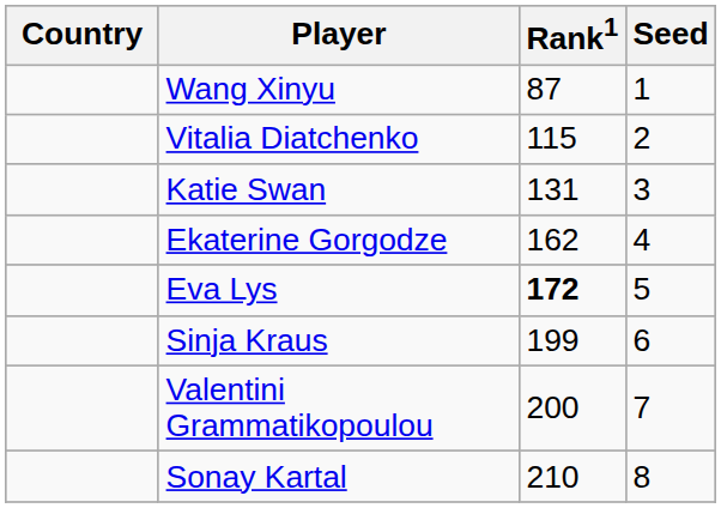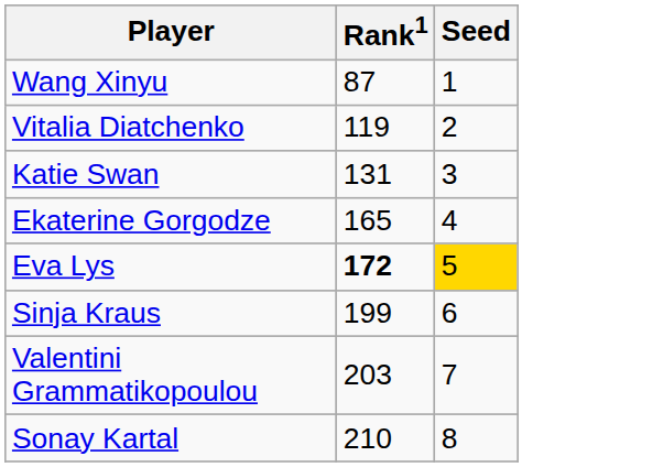 <table class="sortable wikitable">
 <tr>
-<th width="70">Country</th>
 <th width="175">Player</th>
 <th>Rank<sup>1</sup></th>
 <th>Seed</th>
 </tr>
 <tr>
-<td></td>
 <td><a href='#'>Wang Xinyu</a></td>
 <td>87</td>
 <td>1</td>
 </tr>
 <tr>
-<td></td>
 <td><a href='#'>Vitalia Diatchenko</a></td>
-<td>115</td>
+<td>119</td>
 <td>2</td>
 </tr>
 <tr>
-<td></td>
 <td><a href='#'>Katie Swan</a></td>
 <td>131</td>
 <td>3</td>
 </tr>
 <tr>
-<td></td>
 <td><a href='#'>Ekaterine Gorgodze</a></td>
-<td>162</td>
+<td>165</td>
 <td>4</td>
 </tr>
 <tr>
-<td></td>
 <td><a href='#'>Eva Lys</a></td>
 <td><strong>172</strong></td>
-<td>5</td>
+<td style="background: gold;">5</td>
 </tr>
 <tr>
-<td></td>
 <td><a href='#'>Sinja Kraus</a></td>
 <td>199</td>
 <td>6</td>
 </tr>
 <tr>
-<td></td>
 <td><a href='#'>Valentini Grammatikopoulou</a></td>
-<td>200</td>
+<td>203</td>
 <td>7</td>
 </tr>
 <tr>
-<td></td>
 <td><a href='#'>Sonay Kartal</a></td>
 <td>210</td>
 <td>8</td>
 </tr>
 </table>
